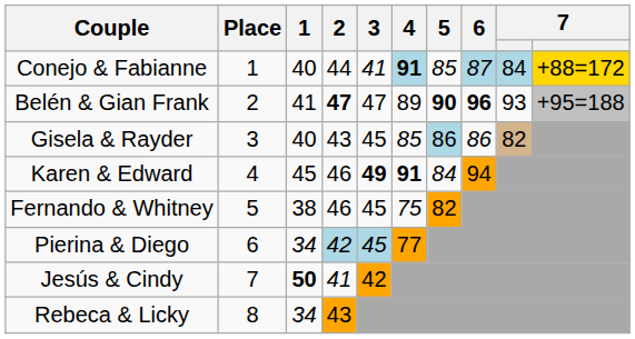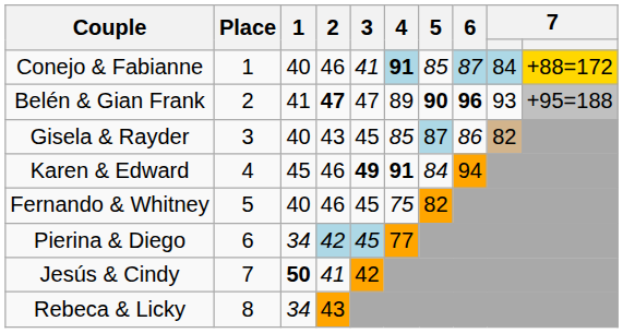 <table class="wikitable sortable" style="margin:auto; text-align:center; white-space:nowrap">
 <tr>
 <th rowspan=2>Couple</th>
 <th rowspan=2>Place</th>
 <th rowspan=2>1</th>
 <th rowspan=2>2</th>
 <th rowspan=2>3</th>
 <th rowspan=2>4</th>
 <th rowspan=2>5</th>
 <th rowspan=2>6</th>
 <th colspan=2>7</th>
 </tr>
 <tr>
 <th></th>
 <th></th>
 </tr>
 <tr>
 <td>Conejo & Fabianne</td>
 <td>1</td>
 <td>40</td>
-<td>44</td>
+<td>46</td>
 <td><span><em>41</em></span></td>
 <td bgcolor=ADD8E6><span><strong>91</strong></span></td>
 <td><span><em>85</em></span></td>
 <td bgcolor=ADD8E6><span><em>87</em></span></td>
 <td bgcolor=ADD8E6>84</td>
 <td bgcolor=FFD700>+88=172</td>
 </tr>
 <tr>
 <td>Belén & Gian Frank</td>
 <td>2</td>
 <td>41</td>
 <td><span><strong>47</strong></span></td>
 <td>47</td>
 <td>89</td>
 <td><span><strong>90</strong></span></td>
 <td><span><strong>96</strong></span></td>
 <td>93</td>
 <td bgcolor=C0C0C0>+95=188</td>
 </tr>
 <tr>
 <td>Gisela & Rayder</td>
 <td>3</td>
 <td>40</td>
 <td>43</td>
 <td>45</td>
 <td><span><em>85</em></span></td>
-<td bgcolor=ADD8E6>86</td>
+<td bgcolor=ADD8E6>87</td>
 <td><span><em>86</em></span></td>
 <td bgcolor=D2B48C>82</td>
 <td colspan="3" style="background:darkgrey;"></td>
 </tr>
 <tr>
 <td>Karen & Edward</td>
 <td>4</td>
 <td>45</td>
 <td>46</td>
 <td><span><strong>49</strong></span></td>
 <td><span><strong>91</strong></span></td>
 <td><span><em>84</em></span></td>
 <td bgcolor=FFA500>94</td>
 <td colspan="4" style="background:darkgrey;"></td>
 </tr>
 <tr>
 <td>Fernando & Whitney</td>
 <td>5</td>
-<td>38</td>
+<td>40</td>
 <td>46</td>
 <td>45</td>
 <td><span><em>75</em></span></td>
 <td bgcolor=FFA500>82</td>
 <td colspan="5" style="background:darkgrey;"></td>
 </tr>
 <tr>
 <td>Pierina & Diego</td>
 <td>6</td>
 <td><span><em>34</em></span></td>
 <td bgcolor=ADD8E6><span><em>42</em></span></td>
 <td bgcolor=ADD8E6><span><em>45</em></span></td>
 <td bgcolor=FFA500>77</td>
 <td colspan="6" style="background:darkgrey;"></td>
 </tr>
 <tr>
 <td>Jesús & Cindy</td>
 <td>7</td>
 <td><span><strong>50</strong></span></td>
 <td><span><em>41</em></span></td>
 <td bgcolor=FFA500>42</td>
 <td colspan="6" style="background:darkgrey;"></td>
 </tr>
 <tr>
 <td>Rebeca & Licky</td>
 <td>8</td>
 <td><span><em>34</em></span></td>
 <td bgcolor=FFA500>43</td>
 <td colspan="7" style="background:darkgrey;"></td>
 </tr>
 </table>
